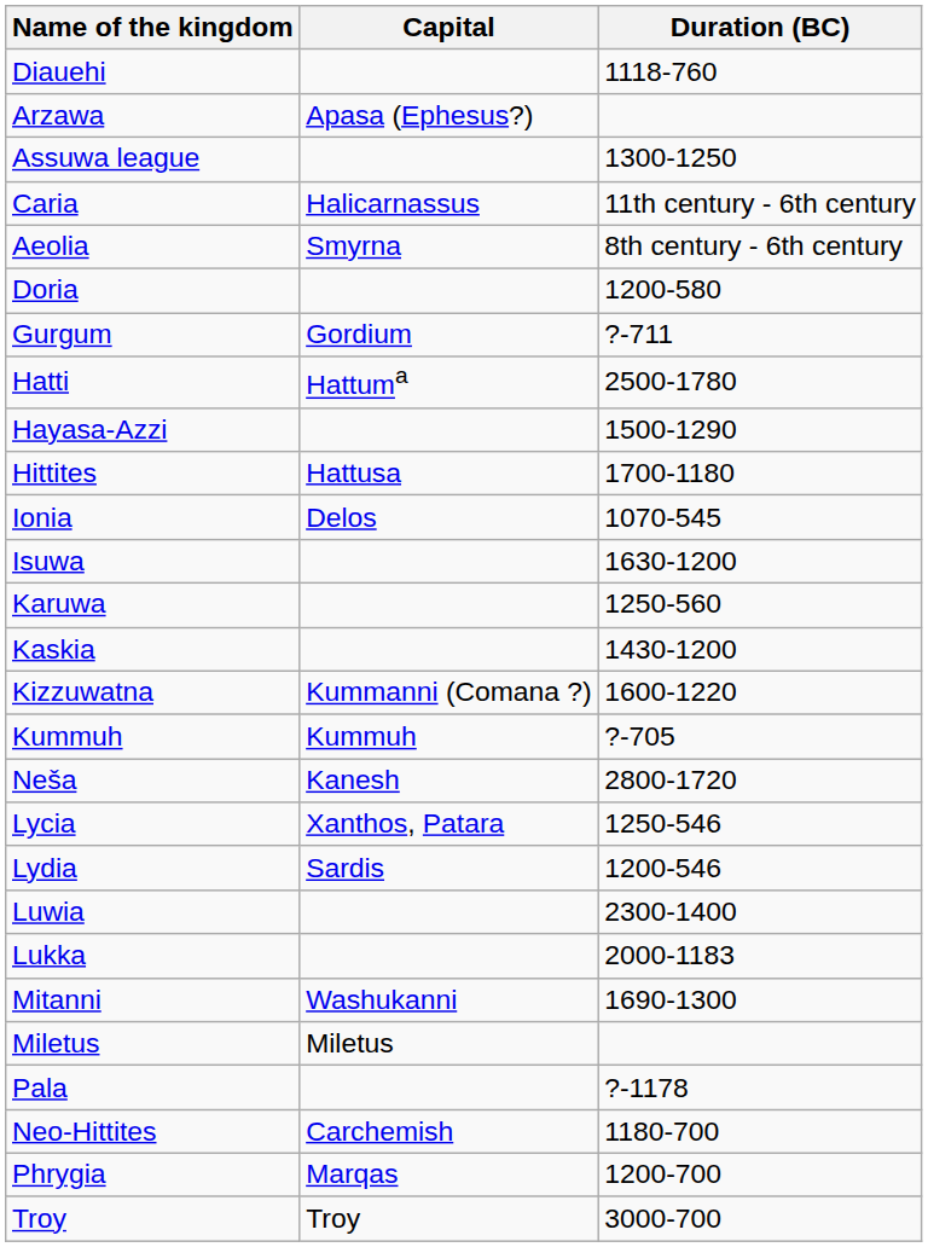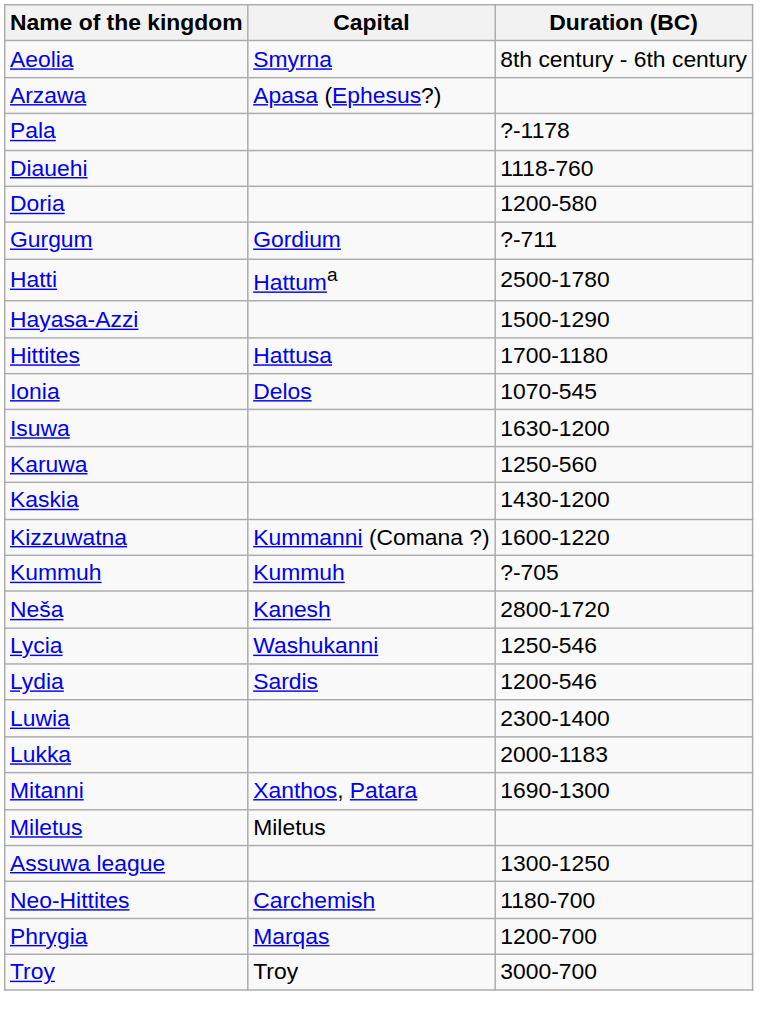 <table class="sortable wikitable">
 <tr>
 <th>Name of the kingdom</th>
 <th>Capital</th>
 <th>Duration (BC)</th>
 </tr>
 <tr>
-<td><a href='#'>Diauehi</a></td>
-<td></td>
-<td>1118-760</td>
+<td><a href='#'>Aeolia</a></td>
+<td><a href='#'>Smyrna</a></td>
+<td>8th century - 6th century</td>
 </tr>
 <tr>
 <td><a href='#'>Arzawa</a></td>
 <td><a href='#'>Apasa</a> (<a href='#'>Ephesus</a>?)</td>
 <td></td>
 </tr>
 <tr>
-<td><a href='#'>Assuwa league</a></td>
+<td><a href='#'>Pala</a></td>
 <td></td>
-<td>1300-1250</td>
+<td>?-1178</td>
 </tr>
 <tr>
-<td><a href='#'>Caria</a></td>
-<td><a href='#'>Halicarnassus</a></td>
-<td>11th century - 6th century</td>
-</tr>
-<tr>
-<td><a href='#'>Aeolia</a></td>
-<td><a href='#'>Smyrna</a></td>
-<td>8th century - 6th century</td>
+<td><a href='#'>Diauehi</a></td>
+<td></td>
+<td>1118-760</td>
 </tr>
 <tr>
 <td><a href='#'>Doria</a></td>
 <td></td>
 <td>1200-580</td>
 </tr>
 <tr>
 <td><a href='#'>Gurgum</a></td>
 <td><a href='#'>Gordium</a></td>
 <td>?-711</td>
 </tr>
 <tr>
 <td><a href='#'>Hatti</a></td>
 <td><a href='#'>Hattum</a><sup>a</sup></td>
 <td>2500-1780</td>
 </tr>
 <tr>
 <td><a href='#'>Hayasa-Azzi</a></td>
 <td></td>
 <td>1500-1290</td>
 </tr>
 <tr>
 <td><a href='#'>Hittites</a></td>
 <td><a href='#'>Hattusa</a></td>
 <td>1700-1180</td>
 </tr>
 <tr>
 <td><a href='#'>Ionia</a></td>
 <td><a href='#'>Delos</a></td>
 <td>1070-545</td>
 </tr>
 <tr>
 <td><a href='#'>Isuwa</a></td>
 <td></td>
 <td>1630-1200</td>
 </tr>
 <tr>
 <td><a href='#'>Karuwa</a></td>
 <td></td>
 <td>1250-560</td>
 </tr>
 <tr>
 <td><a href='#'>Kaskia</a></td>
 <td></td>
 <td>1430-1200</td>
 </tr>
 <tr>
 <td><a href='#'>Kizzuwatna</a></td>
 <td><a href='#'>Kummanni</a> (Comana ?)</td>
 <td>1600-1220</td>
 </tr>
 <tr>
 <td><a href='#'>Kummuh</a></td>
 <td><a href='#'>Kummuh</a></td>
 <td>?-705</td>
 </tr>
 <tr>
 <td><a href='#'>Neša</a></td>
 <td><a href='#'>Kanesh</a></td>
 <td>2800-1720</td>
 </tr>
 <tr>
 <td><a href='#'>Lycia</a></td>
-<td><a href='#'>Xanthos</a>, <a href='#'>Patara</a></td>
+<td><a href='#'>Washukanni</a></td>
 <td>1250-546</td>
 </tr>
 <tr>
 <td><a href='#'>Lydia</a></td>
 <td><a href='#'>Sardis</a></td>
 <td>1200-546</td>
 </tr>
 <tr>
 <td><a href='#'>Luwia</a></td>
 <td></td>
 <td>2300-1400</td>
 </tr>
 <tr>
 <td><a href='#'>Lukka</a></td>
 <td></td>
 <td>2000-1183</td>
 </tr>
 <tr>
 <td><a href='#'>Mitanni</a></td>
-<td><a href='#'>Washukanni</a></td>
+<td><a href='#'>Xanthos</a>, <a href='#'>Patara</a></td>
 <td>1690-1300</td>
 </tr>
 <tr>
 <td><a href='#'>Miletus</a></td>
 <td>Miletus</td>
 <td></td>
 </tr>
 <tr>
-<td><a href='#'>Pala</a></td>
+<td><a href='#'>Assuwa league</a></td>
 <td></td>
-<td>?-1178</td>
+<td>1300-1250</td>
 </tr>
 <tr>
 <td><a href='#'>Neo-Hittites</a></td>
 <td><a href='#'>Carchemish</a></td>
 <td>1180-700</td>
 </tr>
 <tr>
 <td><a href='#'>Phrygia</a></td>
 <td><a href='#'>Marqas</a></td>
 <td>1200-700</td>
 </tr>
 <tr>
 <td><a href='#'>Troy</a></td>
 <td>Troy</td>
 <td>3000-700</td>
 </tr>
 </table>
